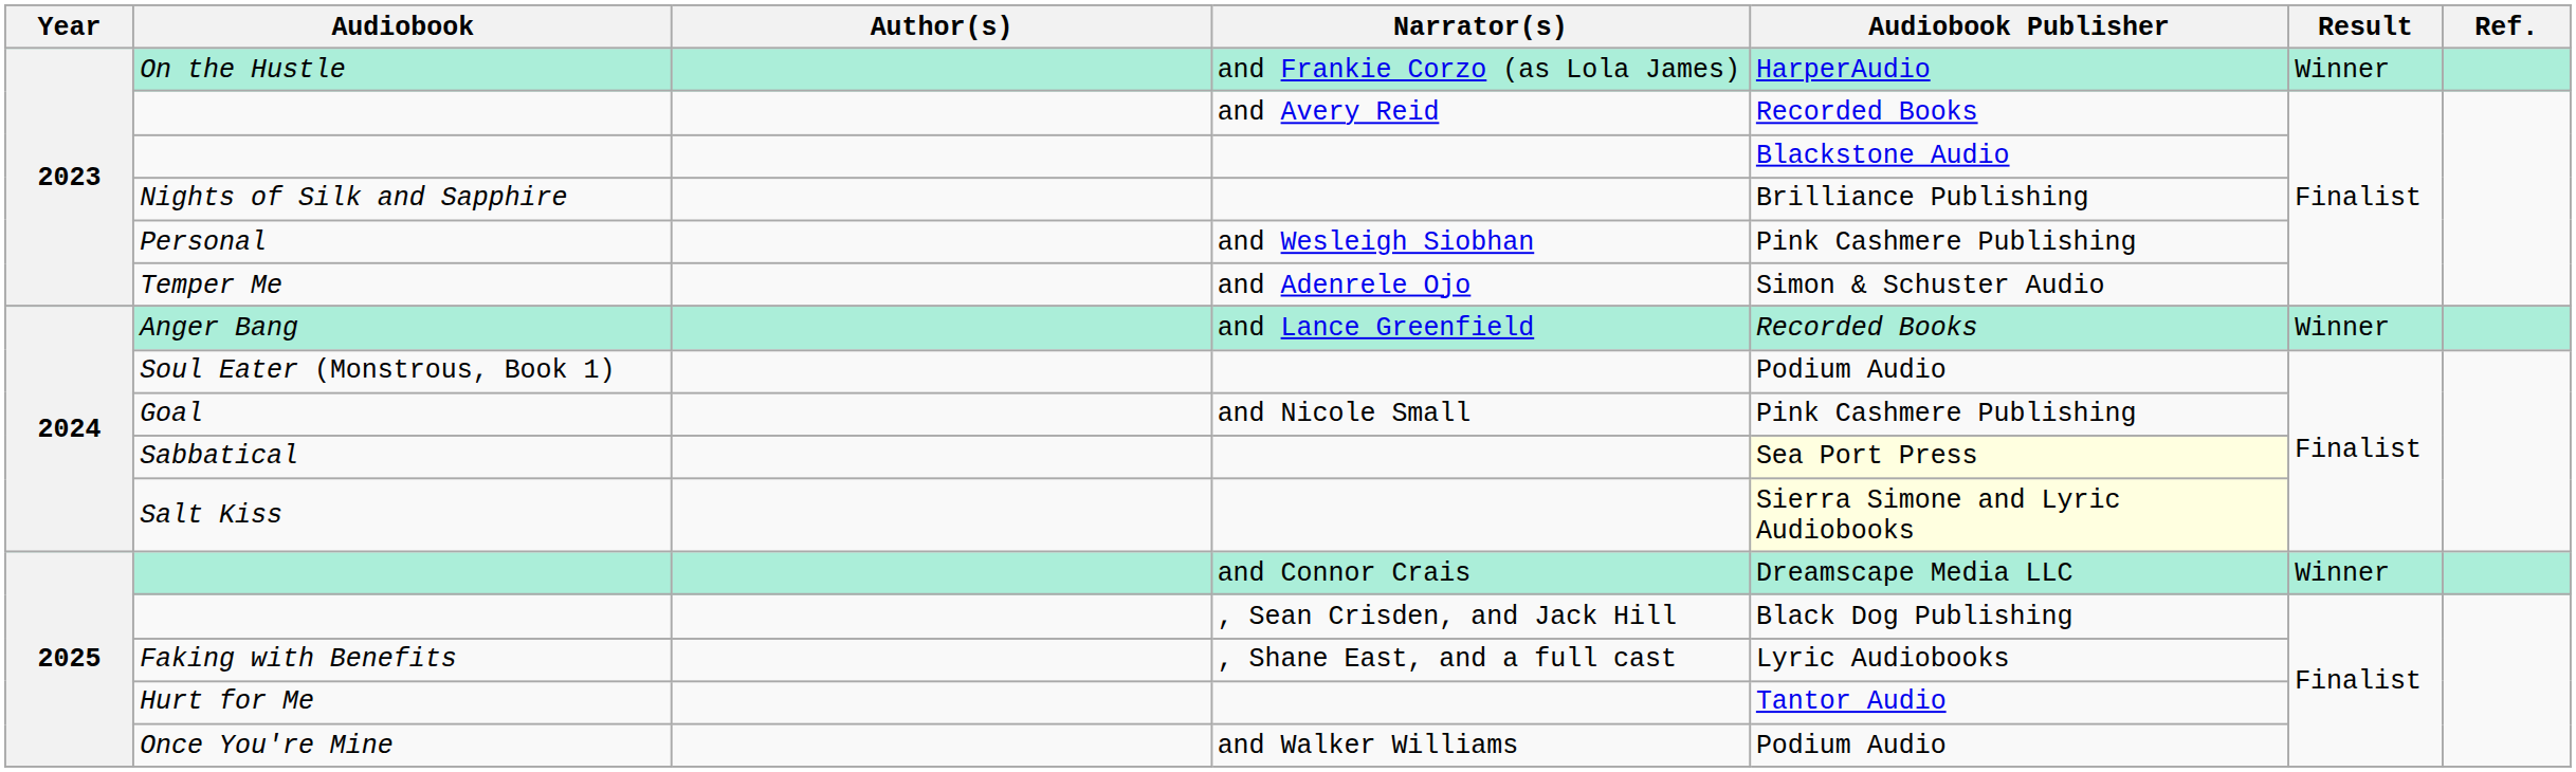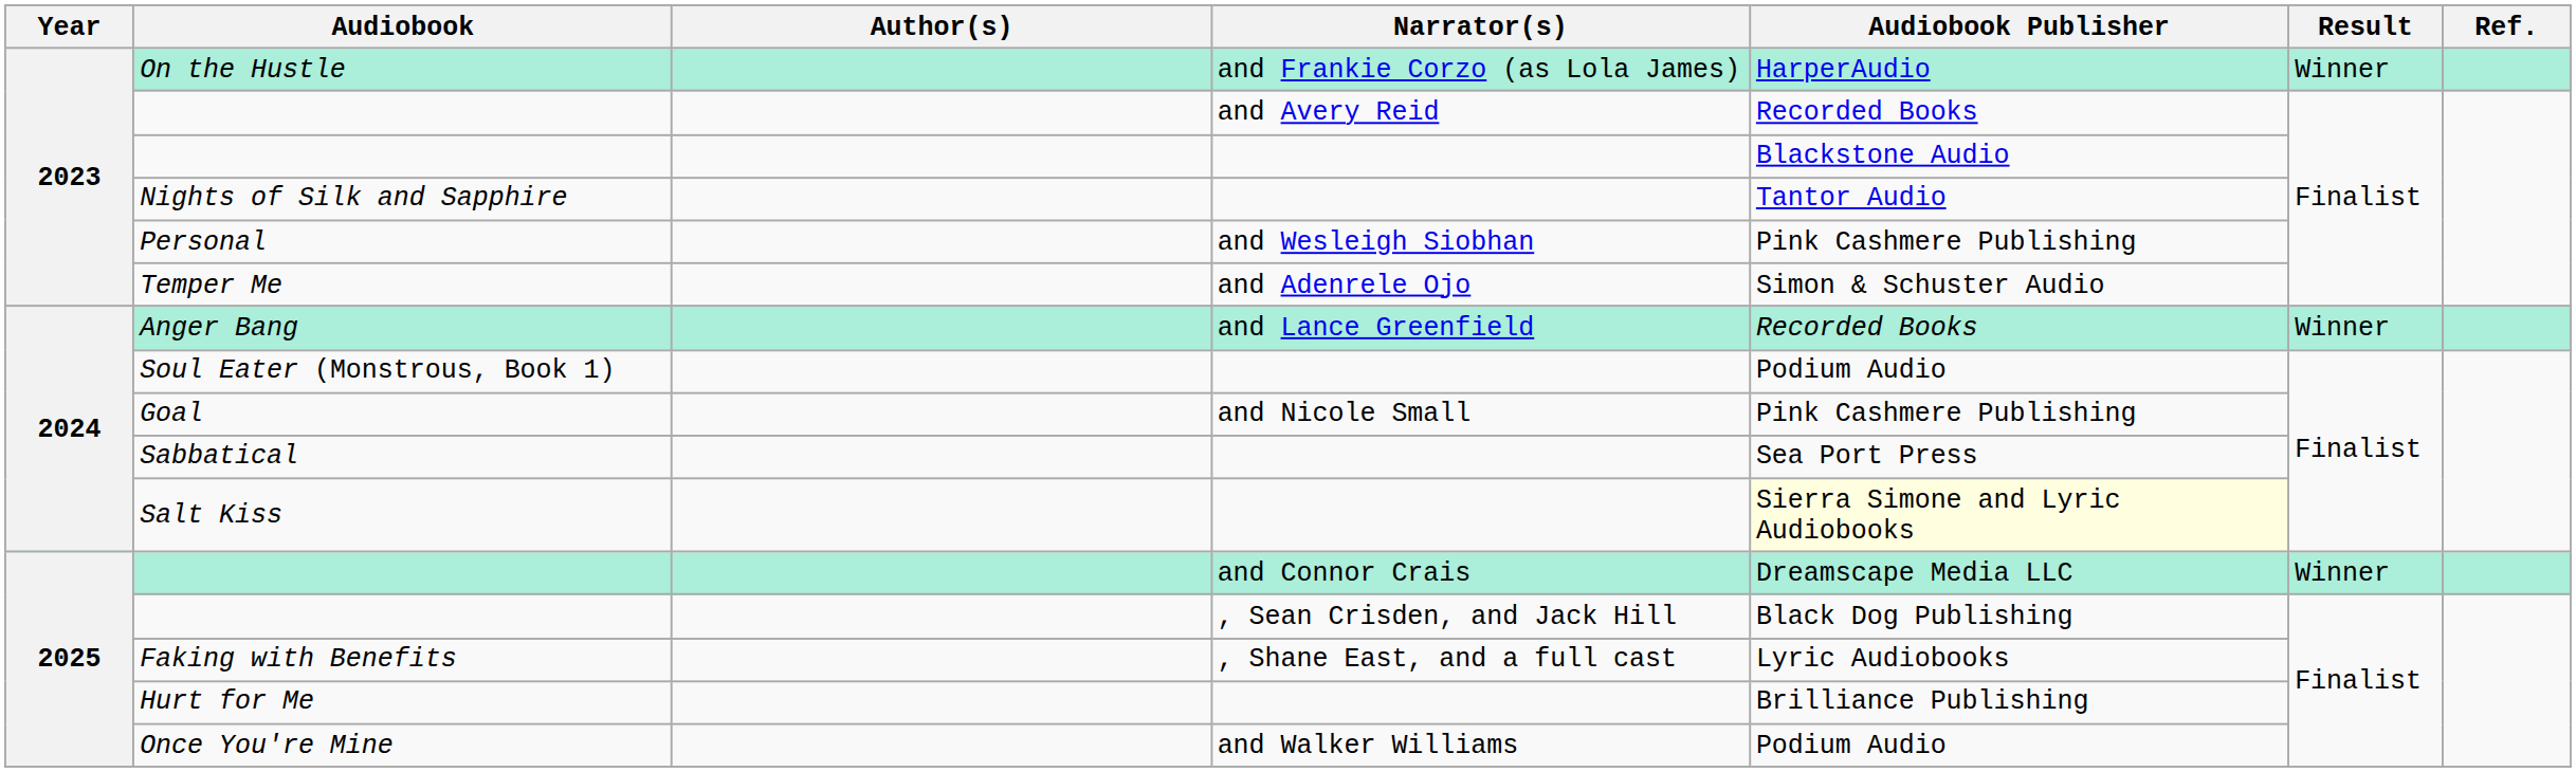 <table class="wikitable sortable mw-collapsible" style="width:100%">
 <tr>
 <th scope="col" width="5%">Year</th>
 <th scope="col" width="21%">Audiobook</th>
 <th scope="col" width="21%">Author(s)</th>
 <th scope="col" width="21%">Narrator(s)</th>
 <th scope="col" width="21%">Audiobook Publisher</th>
 <th scope="col" width="6%">Result</th>
 <th scope="col" width="5%">Ref.</th>
 </tr>
 <tr style="background:#ABEED9">
 <th rowspan="6">2023<br></th>
 <td><em>On the Hustle</em></td>
 <td></td>
 <td> and <a href='#'>Frankie Corzo</a> (as Lola James)</td>
 <td><a href='#'>HarperAudio</a></td>
 <td>Winner</td>
 <td></td>
 </tr>
 <tr>
 <td></td>
 <td></td>
 <td> and <a href='#'>Avery Reid</a></td>
 <td><a href='#'>Recorded Books</a></td>
 <td rowspan="5">Finalist</td>
 <td rowspan="5"></td>
 </tr>
 <tr>
 <td></td>
 <td></td>
 <td></td>
 <td><a href='#'>Blackstone Audio</a></td>
 </tr>
 <tr>
 <td><em>Nights of Silk and Sapphire</em></td>
 <td></td>
 <td></td>
-<td>Brilliance Publishing</td>
+<td><a href='#'>Tantor Audio</a></td>
 </tr>
 <tr>
 <td><em>Personal</em></td>
 <td></td>
 <td> and <a href='#'>Wesleigh Siobhan</a></td>
 <td>Pink Cashmere Publishing</td>
 </tr>
 <tr>
 <td><em>Temper Me</em></td>
 <td></td>
 <td> and <a href='#'>Adenrele Ojo</a></td>
 <td>Simon & Schuster Audio</td>
 </tr>
 <tr style="background:#ABEED9">
 <th rowspan="5">2024<br></th>
 <td><em>Anger Bang</em></td>
 <td></td>
 <td> and <a href='#'>Lance Greenfield</a></td>
 <td><em>Recorded Books</em></td>
 <td>Winner</td>
 <td></td>
 </tr>
 <tr>
 <td><em>Soul Eater</em> (Monstrous, Book 1)</td>
 <td></td>
 <td></td>
 <td>Podium Audio</td>
 <td rowspan="4">Finalist</td>
 <td rowspan="4"></td>
 </tr>
 <tr>
 <td><em>Goal</em></td>
 <td></td>
 <td> and Nicole Small</td>
 <td>Pink Cashmere Publishing</td>
 </tr>
 <tr>
 <td><em>Sabbatical</em></td>
 <td></td>
 <td></td>
-<td style="background: lightyellow;">Sea Port Press</td>
+<td>Sea Port Press</td>
 </tr>
 <tr>
 <td><em>Salt Kiss</em></td>
 <td></td>
 <td></td>
 <td style="background: lightyellow;">Sierra Simone and Lyric Audiobooks</td>
 </tr>
 <tr style="background:#ABEED9">
 <th rowspan="5">2025<br></th>
 <td><em></em></td>
 <td></td>
 <td> and Connor Crais</td>
 <td>Dreamscape Media LLC</td>
 <td>Winner</td>
 <td></td>
 </tr>
 <tr>
 <td><em></em></td>
 <td></td>
 <td>, Sean Crisden, and Jack Hill</td>
 <td>Black Dog Publishing</td>
 <td rowspan="4">Finalist</td>
 <td rowspan="4"></td>
 </tr>
 <tr>
 <td><em>Faking with Benefits</em></td>
 <td></td>
 <td>, Shane East, and a full cast</td>
 <td>Lyric Audiobooks</td>
 </tr>
 <tr>
 <td><em>Hurt for Me</em></td>
 <td></td>
 <td></td>
-<td><a href='#'>Tantor Audio</a></td>
+<td>Brilliance Publishing</td>
 </tr>
 <tr>
 <td><em>Once You're Mine</em></td>
 <td></td>
 <td> and Walker Williams</td>
 <td>Podium Audio</td>
 </tr>
 </table>
